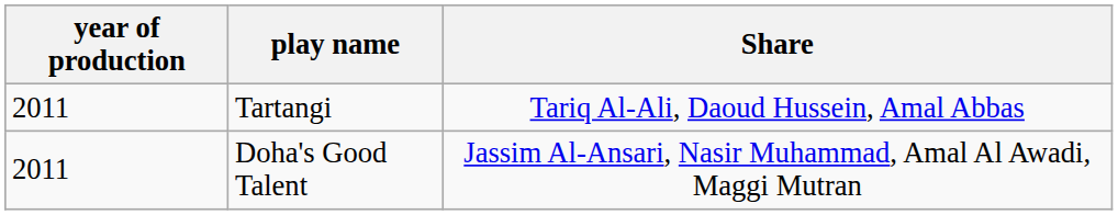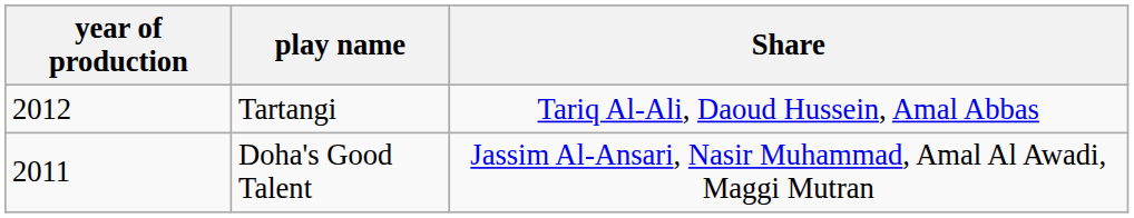 <table class="wikitable" border="1">
 <tr>
 <th>year of production</th>
 <th>play name</th>
 <th>Share</th>
 </tr>
 <tr>
-<td>2011</td>
+<td>2012</td>
 <td>Tartangi</td>
 <td align=center><a href='#'>Tariq Al-Ali</a>, <a href='#'>Daoud Hussein</a>, <a href='#'>Amal Abbas</a></td>
 </tr>
 <tr>
 <td>2011</td>
 <td Doha's Good Talent (play)>Doha's Good Talent</td>
 <td align=center><a href='#'>Jassim Al-Ansari</a>, <a href='#'>Nasir Muhammad</a>, Amal Al Awadi, Maggi Mutran</td>
 </tr>
 </table>
